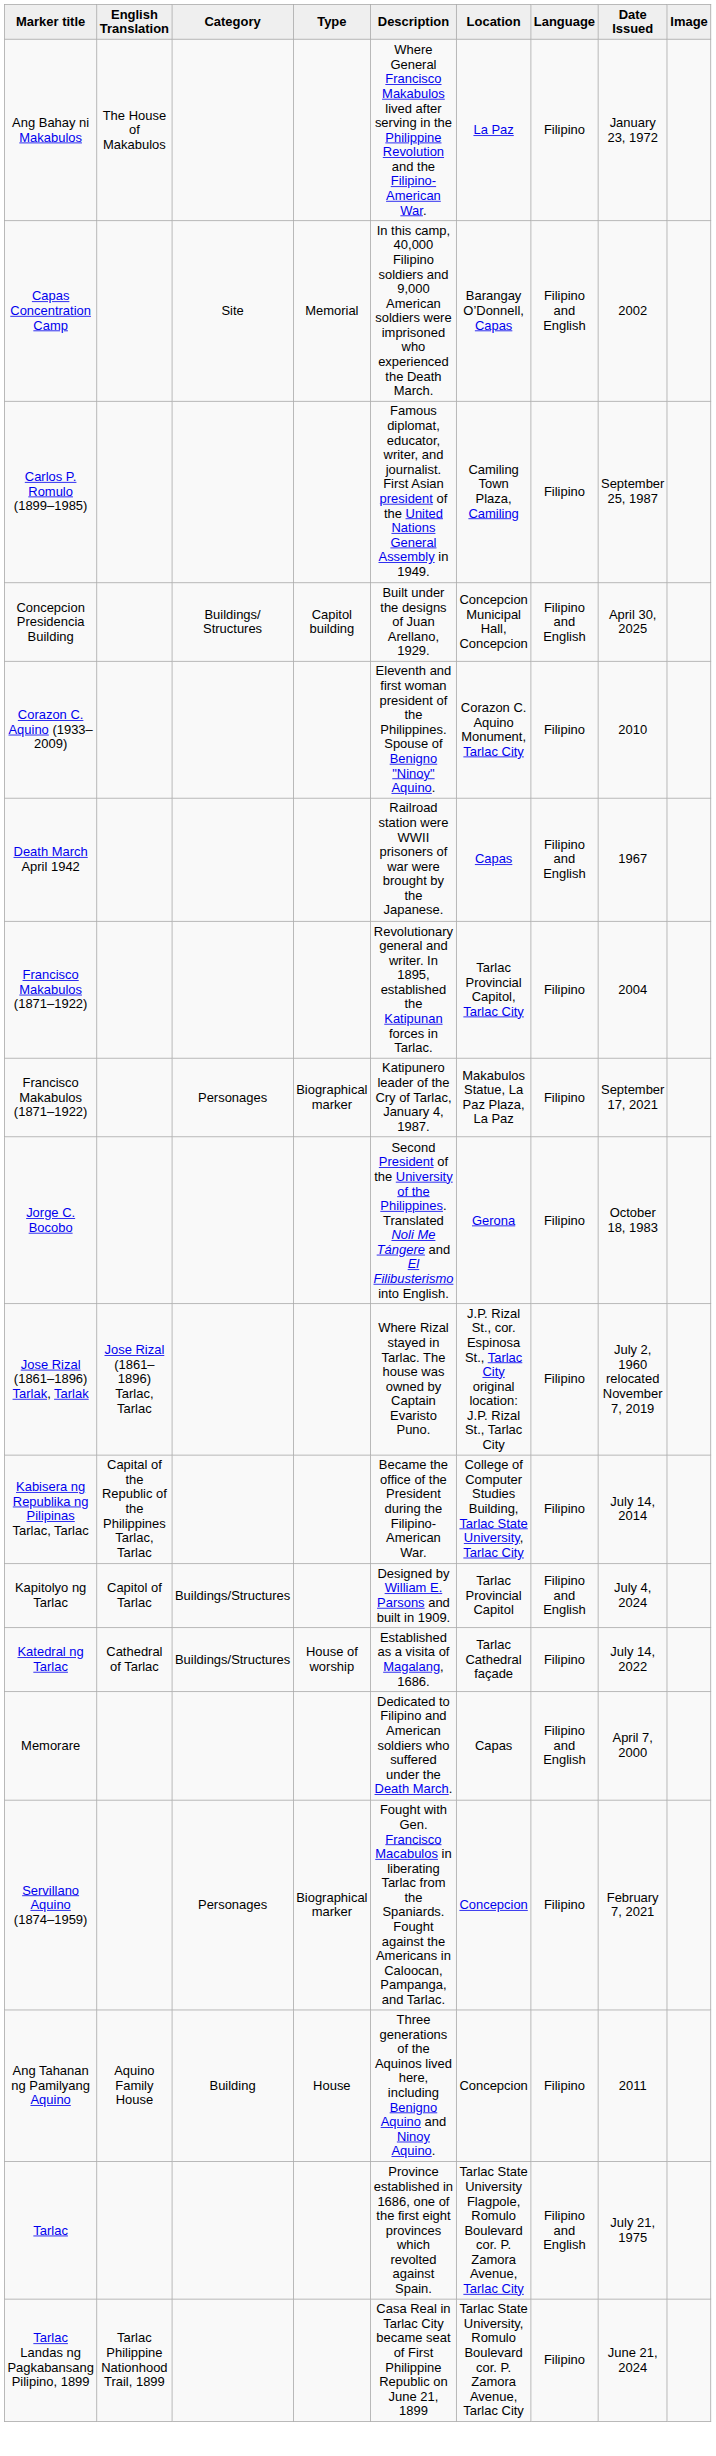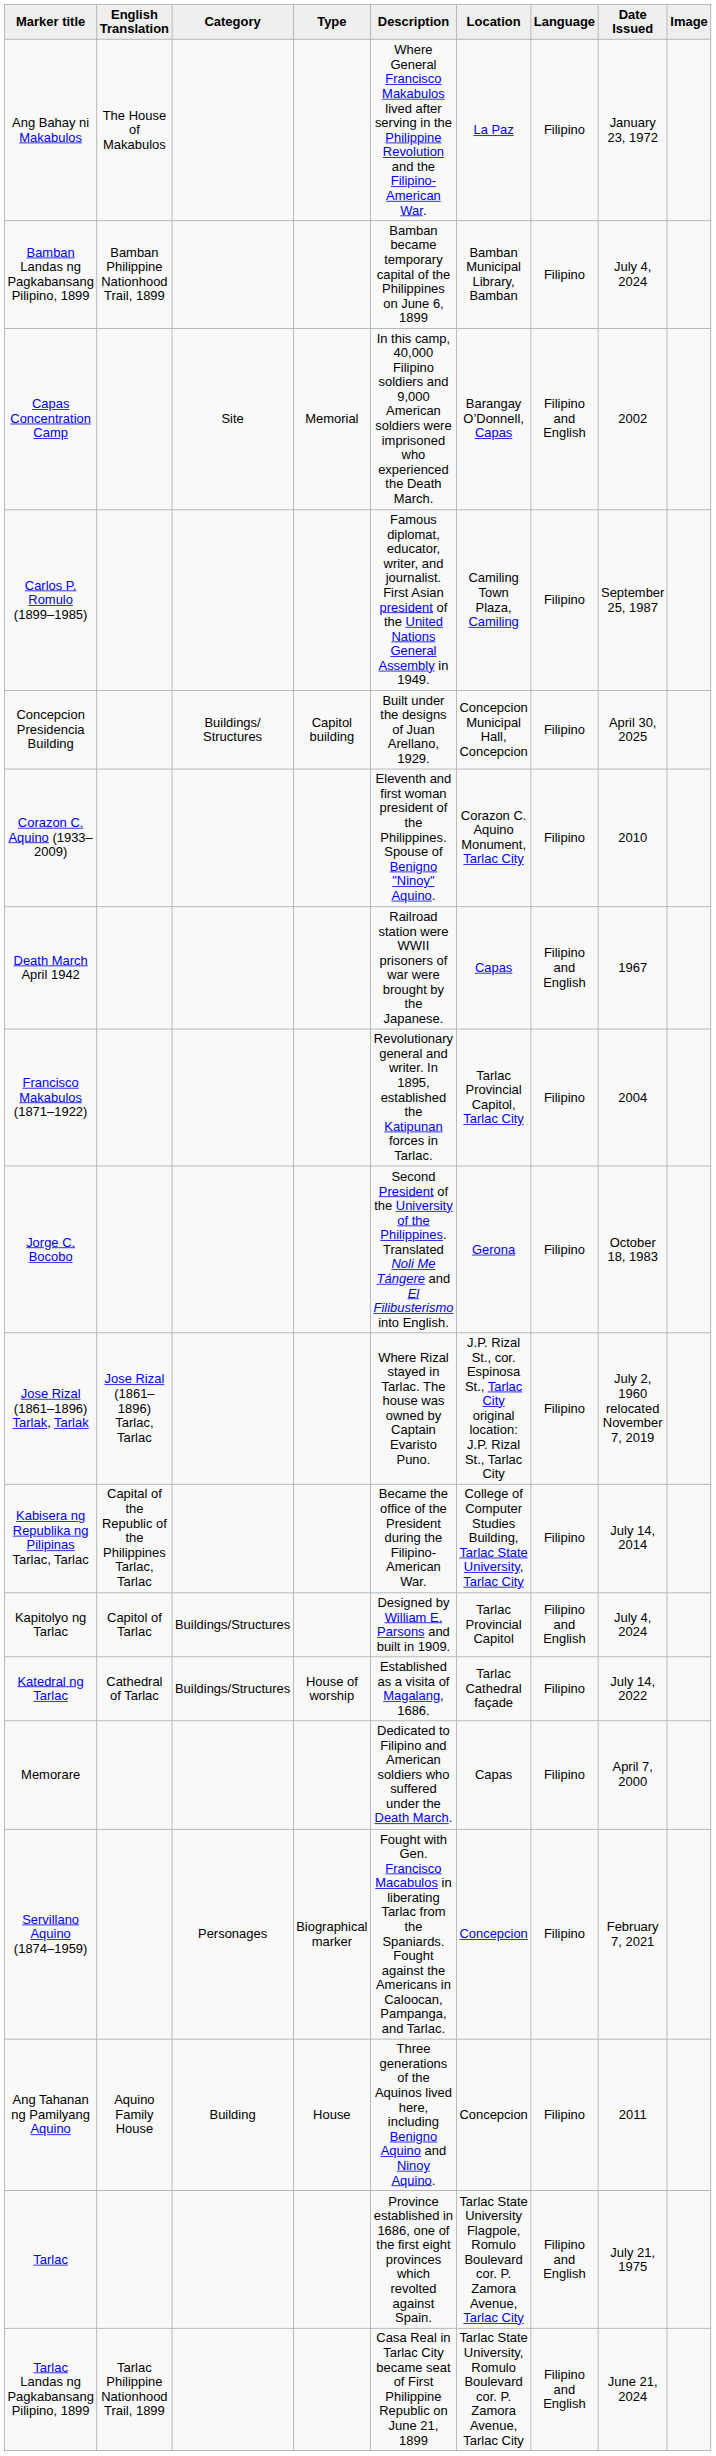 <table class="wikitable" style="width:90%; text-align:center;">
 <tr>
 <th style="width:20%; background:#efefef;">Marker title</th>
 <th style="width:20%; background:#efefef;">English Translation</th>
 <th style="width:10%; background:#efefef;">Category</th>
 <th style="width:10%; background:#efefef;">Type</th>
 <th style="width:20%; background:#efefef;">Description</th>
 <th style="width:20%; background:#efefef;">Location</th>
 <th style="width:10%; background:#efefef;">Language</th>
 <th style="width:10%; background:#efefef;">Date Issued</th>
 <th style="width:10%; background:#efefef;">Image</th>
 </tr>
 <tr>
 <td>Ang Bahay ni <a href='#'>Makabulos</a></td>
 <td>The House of Makabulos</td>
 <td></td>
 <td></td>
 <td>Where General <a href='#'>Francisco Makabulos</a> lived after serving in the <a href='#'>Philippine Revolution</a> and the <a href='#'>Filipino-American War</a>.</td>
 <td><a href='#'>La Paz</a></td>
 <td>Filipino</td>
 <td>January 23, 1972</td>
 <td><br></td>
+</tr>
+<tr>
+<td><a href='#'>Bamban</a><br>Landas ng Pagkabansang Pilipino, 1899</td>
+<td>Bamban<br>Philippine Nationhood Trail, 1899</td>
+<td></td>
+<td></td>
+<td>Bamban became temporary capital of the Philippines on June 6, 1899</td>
+<td>Bamban Municipal Library, Bamban</td>
+<td>Filipino</td>
+<td>July 4, 2024</td>
+<td></td>
 </tr>
 <tr>
 <td><a href='#'>Capas Concentration Camp</a></td>
 <td></td>
 <td>Site</td>
 <td>Memorial</td>
 <td>In this camp, 40,000 Filipino soldiers and 9,000 American soldiers were imprisoned who experienced the Death March.</td>
 <td>Barangay O’Donnell, <a href='#'>Capas</a></td>
 <td>Filipino and English</td>
 <td>2002</td>
 <td></td>
 </tr>
 <tr>
 <td><a href='#'>Carlos P. Romulo</a> <br> (1899–1985)</td>
 <td></td>
 <td></td>
 <td></td>
 <td>Famous diplomat, educator, writer, and journalist. First Asian <a href='#'>president</a> of the <a href='#'>United Nations General Assembly</a> in 1949.</td>
 <td>Camiling Town Plaza, <a href='#'>Camiling</a></td>
 <td>Filipino</td>
 <td>September 25, 1987</td>
 <td></td>
 </tr>
 <tr>
 <td>Concepcion Presidencia Building</td>
 <td></td>
 <td>Buildings/ Structures</td>
 <td>Capitol building</td>
 <td>Built under the designs of Juan Arellano, 1929.</td>
 <td>Concepcion Municipal Hall, Concepcion</td>
-<td>Filipino and English</td>
+<td>Filipino</td>
 <td>April 30, 2025</td>
 <td></td>
 </tr>
 <tr>
 <td><a href='#'>Corazon C. Aquino</a> (1933–2009)</td>
 <td></td>
 <td></td>
 <td></td>
 <td>Eleventh and first woman president of the Philippines. Spouse of <a href='#'>Benigno "Ninoy" Aquino</a>.</td>
 <td>Corazon C. Aquino Monument, <a href='#'>Tarlac City</a></td>
 <td>Filipino</td>
 <td>2010</td>
 <td></td>
 </tr>
 <tr>
 <td><a href='#'>Death March</a> <br> April 1942</td>
 <td></td>
 <td></td>
 <td></td>
 <td>Railroad station were WWII prisoners of war were brought by the Japanese.</td>
 <td><a href='#'>Capas</a></td>
 <td>Filipino and English</td>
 <td>1967</td>
 <td></td>
 </tr>
 <tr>
 <td><a href='#'>Francisco Makabulos</a> (1871–1922)</td>
 <td></td>
 <td></td>
 <td></td>
 <td>Revolutionary general and writer. In 1895, established the <a href='#'>Katipunan</a> forces in Tarlac.</td>
 <td>Tarlac Provincial Capitol, <a href='#'>Tarlac City</a></td>
 <td>Filipino</td>
 <td>2004</td>
 <td><br></td>
-</tr>
-<tr>
-<td>Francisco Makabulos (1871–1922)</td>
-<td></td>
-<td>Personages</td>
-<td>Biographical marker</td>
-<td>Katipunero leader of the Cry of Tarlac, January 4, 1987.</td>
-<td>Makabulos Statue, La Paz Plaza, La Paz</td>
-<td>Filipino</td>
-<td>September 17, 2021</td>
-<td></td>
 </tr>
 <tr>
 <td><a href='#'>Jorge C. Bocobo</a></td>
 <td></td>
 <td></td>
 <td></td>
 <td>Second <a href='#'>President</a> of the <a href='#'>University of the Philippines</a>. Translated <em><a href='#'>Noli Me Tángere</a></em> and <em><a href='#'>El Filibusterismo</a></em> into English.</td>
 <td><a href='#'>Gerona</a></td>
 <td>Filipino</td>
 <td>October 18, 1983</td>
 <td></td>
 </tr>
 <tr>
 <td><a href='#'>Jose Rizal</a> (1861–1896) <br> <a href='#'>Tarlak</a>, <a href='#'>Tarlak</a></td>
 <td><a href='#'>Jose Rizal</a> (1861–1896) <br> Tarlac, Tarlac</td>
 <td></td>
 <td></td>
 <td>Where Rizal stayed in Tarlac. The house was owned by Captain Evaristo Puno.</td>
 <td>J.P. Rizal St., cor. Espinosa St., <a href='#'>Tarlac City</a><br>original location: J.P. Rizal St., Tarlac City</td>
 <td>Filipino</td>
 <td>July 2, 1960<br>relocated<br>November 7, 2019</td>
 <td></td>
 </tr>
 <tr>
 <td><a href='#'>Kabisera ng Republika ng Pilipinas</a><br>Tarlac, Tarlac</td>
 <td>Capital of the Republic of the Philippines<br>Tarlac, Tarlac</td>
 <td></td>
 <td></td>
 <td>Became the office of the President during the Filipino-American War.</td>
 <td>College of Computer Studies Building, <a href='#'>Tarlac State University</a>, <a href='#'>Tarlac City</a></td>
 <td>Filipino</td>
 <td>July 14, 2014</td>
 <td></td>
 </tr>
 <tr>
 <td>Kapitolyo ng Tarlac</td>
 <td>Capitol of Tarlac</td>
 <td>Buildings/Structures</td>
 <td></td>
 <td>Designed by <a href='#'>William E. Parsons</a> and built in 1909.</td>
 <td>Tarlac Provincial Capitol</td>
 <td>Filipino and English</td>
 <td>July 4, 2024</td>
 <td></td>
 </tr>
 <tr>
 <td><a href='#'>Katedral ng Tarlac</a></td>
 <td>Cathedral of Tarlac</td>
 <td>Buildings/Structures</td>
 <td>House of worship</td>
 <td>Established as a visita of <a href='#'>Magalang</a>, 1686.</td>
 <td>Tarlac Cathedral façade</td>
 <td>Filipino</td>
 <td>July 14, 2022</td>
 <td></td>
 </tr>
 <tr>
 <td>Memorare</td>
 <td></td>
 <td></td>
 <td></td>
 <td>Dedicated to Filipino and American soldiers who suffered under the <a href='#'>Death March</a>.</td>
 <td>Capas</td>
-<td>Filipino and English</td>
+<td>Filipino</td>
 <td>April 7, 2000</td>
 <td></td>
 </tr>
 <tr>
 <td><a href='#'>Servillano Aquino</a><br>(1874–1959)</td>
 <td></td>
 <td>Personages</td>
 <td>Biographical marker</td>
 <td>Fought with Gen. <a href='#'>Francisco Macabulos</a> in liberating Tarlac from the Spaniards. Fought against the Americans in Caloocan, Pampanga, and Tarlac.</td>
 <td><a href='#'>Concepcion</a></td>
 <td>Filipino</td>
 <td>February 7, 2021</td>
 <td></td>
 </tr>
 <tr>
 <td>Ang Tahanan ng Pamilyang <a href='#'>Aquino</a></td>
 <td>Aquino Family House</td>
 <td>Building</td>
 <td>House</td>
 <td>Three generations of the Aquinos lived here, including <a href='#'>Benigno Aquino</a> and <a href='#'>Ninoy Aquino</a>.</td>
 <td>Concepcion</td>
 <td>Filipino</td>
 <td>2011</td>
 <td></td>
 </tr>
 <tr>
 <td><a href='#'>Tarlac</a></td>
 <td></td>
 <td></td>
 <td></td>
 <td>Province established in 1686, one of the first eight provinces which revolted against Spain.</td>
 <td>Tarlac State University Flagpole, Romulo Boulevard cor. P. Zamora Avenue, <a href='#'>Tarlac City</a></td>
 <td>Filipino and English</td>
 <td>July 21, 1975</td>
 <td></td>
 </tr>
 <tr>
 <td><a href='#'>Tarlac</a><br>Landas ng Pagkabansang Pilipino, 1899</td>
 <td>Tarlac<br>Philippine Nationhood Trail, 1899</td>
 <td></td>
 <td></td>
 <td>Casa Real in Tarlac City became seat of First Philippine Republic on June 21, 1899</td>
 <td>Tarlac State University, Romulo Boulevard cor. P. Zamora Avenue, Tarlac City</td>
-<td>Filipino</td>
+<td>Filipino and English</td>
 <td>June 21, 2024</td>
 <td></td>
 </tr>
 </table>
